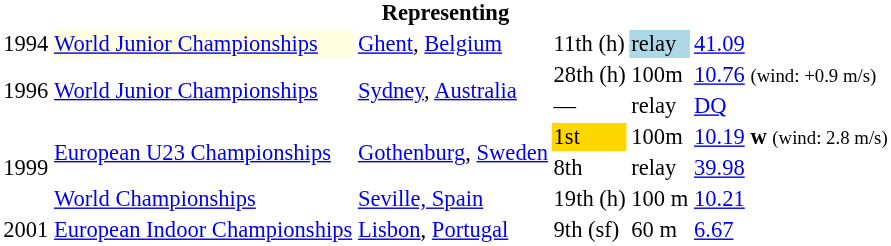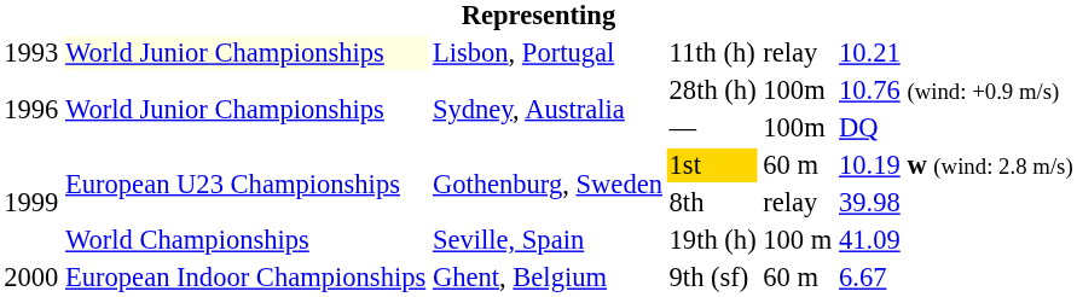 <table>
 <tr>
 <th colspan="6">Representing </th>
 </tr>
 <tr>
-<td>1994</td>
+<td>1993</td>
 <td style="background: lightyellow;"><a href='#'>World Junior Championships</a></td>
-<td><a href='#'>Ghent</a>, <a href='#'>Belgium</a></td>
+<td><a href='#'>Lisbon</a>, <a href='#'>Portugal</a></td>
 <td>11th (h)</td>
-<td style="background: lightblue;"> relay</td>
-<td><a href='#'>41.09</a></td>
+<td> relay</td>
+<td><a href='#'>10.21</a></td>
 </tr>
 <tr>
 <td rowspan=2>1996</td>
 <td rowspan=2><a href='#'>World Junior Championships</a></td>
 <td rowspan=2><a href='#'>Sydney</a>, <a href='#'>Australia</a></td>
 <td>28th (h)</td>
 <td>100m</td>
 <td><a href='#'>10.76</a> <small>(wind: +0.9 m/s)</small></td>
 </tr>
 <tr>
 <td>—</td>
-<td> relay</td>
+<td>100m</td>
 <td><a href='#'>DQ</a></td>
 </tr>
 <tr>
 <td rowspan=3>1999</td>
 <td rowspan=2><a href='#'>European U23 Championships</a></td>
 <td rowspan=2><a href='#'>Gothenburg</a>, <a href='#'>Sweden</a></td>
 <td bgcolor=gold>1st</td>
-<td>100m</td>
+<td>60 m</td>
 <td><a href='#'>10.19</a> <strong>w</strong> <small>(wind: 2.8 m/s)</small></td>
 </tr>
 <tr>
 <td>8th</td>
 <td> relay</td>
 <td><a href='#'>39.98</a></td>
 </tr>
 <tr>
 <td><a href='#'>World Championships</a></td>
 <td><a href='#'>Seville, Spain</a></td>
 <td>19th (h)</td>
 <td>100 m</td>
-<td><a href='#'>10.21</a></td>
+<td><a href='#'>41.09</a></td>
 </tr>
 <tr>
-<td>2001</td>
+<td>2000</td>
 <td><a href='#'>European Indoor Championships</a></td>
-<td><a href='#'>Lisbon</a>, <a href='#'>Portugal</a></td>
+<td><a href='#'>Ghent</a>, <a href='#'>Belgium</a></td>
 <td>9th (sf)</td>
 <td>60 m</td>
 <td><a href='#'>6.67</a></td>
 </tr>
 </table>
